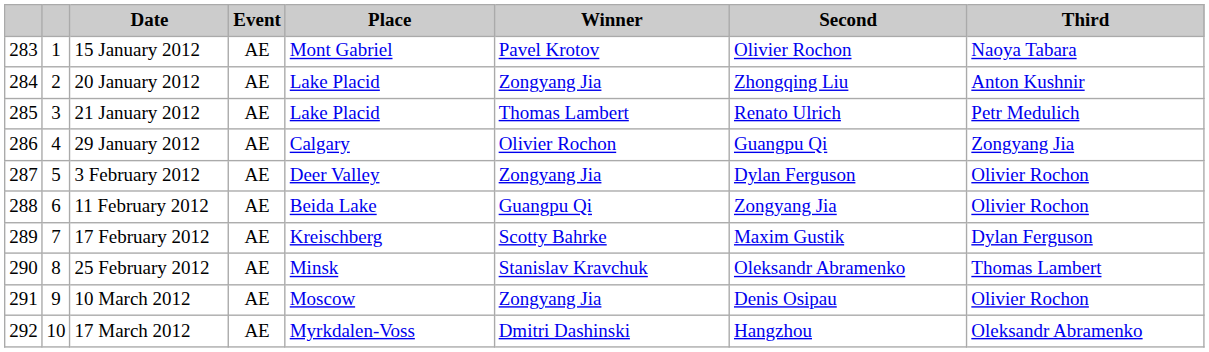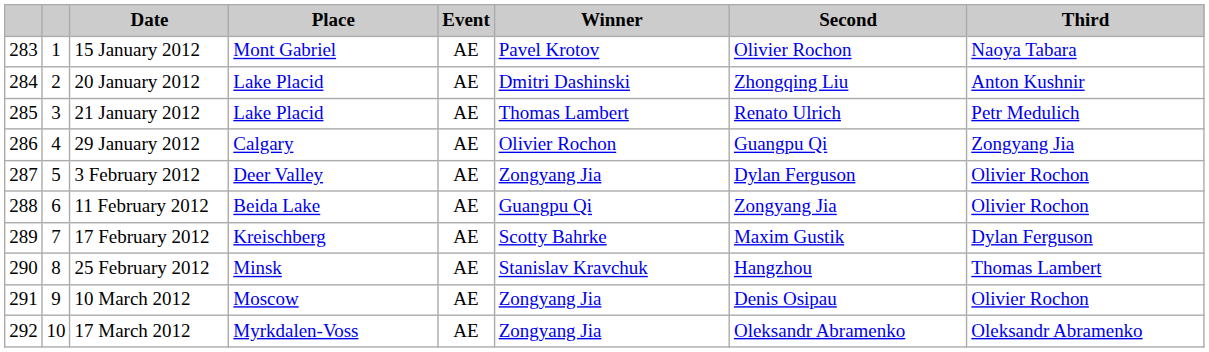 <table class="wikitable plainrowheaders" style="background:#fff; font-size:86%; line-height:16px; border:grey solid 1px; border-collapse:collapse;">
 <tr style="background:#ccc; text-align:center;">
 <th scope="col" style="background:#ccc; width=20 px;"></th>
 <th scope="col" style="background:#ccc; width=30 px;"></th>
 <th scope="col" style="background:#ccc; width:120px;">Date</th>
+<th scope="col" style="background:#ccc; width:160px;">Place</th>
 <th scope="col" style="background:#ccc; width:15px;">Event</th>
-<th scope="col" style="background:#ccc; width:160px;">Place</th>
 <th scope="col" style="background:#ccc; width:185px;">Winner</th>
 <th scope="col" style="background:#ccc; width:185px;">Second</th>
 <th scope="col" style="background:#ccc; width:185px;">Third</th>
 </tr>
 <tr>
 <td align=center>283</td>
 <td align=center>1</td>
 <td>15 January 2012</td>
+<td> <a href='#'>Mont Gabriel</a></td>
 <td align=center>AE</td>
-<td> <a href='#'>Mont Gabriel</a></td>
 <td> <a href='#'>Pavel Krotov</a></td>
 <td> <a href='#'>Olivier Rochon</a></td>
 <td> <a href='#'>Naoya Tabara</a></td>
 </tr>
 <tr>
 <td align=center>284</td>
 <td align=center>2</td>
 <td>20 January 2012</td>
+<td> <a href='#'>Lake Placid</a></td>
 <td align=center>AE</td>
-<td> <a href='#'>Lake Placid</a></td>
-<td> <a href='#'>Zongyang Jia</a></td>
+<td> <a href='#'>Dmitri Dashinski</a></td>
 <td> <a href='#'>Zhongqing Liu</a></td>
 <td> <a href='#'>Anton Kushnir</a></td>
 </tr>
 <tr>
 <td align=center>285</td>
 <td align=center>3</td>
 <td>21 January 2012</td>
+<td> <a href='#'>Lake Placid</a></td>
 <td align=center>AE</td>
-<td> <a href='#'>Lake Placid</a></td>
 <td> <a href='#'>Thomas Lambert</a></td>
 <td> <a href='#'>Renato Ulrich</a></td>
 <td> <a href='#'>Petr Medulich</a></td>
 </tr>
 <tr>
 <td align=center>286</td>
 <td align=center>4</td>
 <td>29 January 2012</td>
+<td> <a href='#'>Calgary</a></td>
 <td align=center>AE</td>
-<td> <a href='#'>Calgary</a></td>
 <td> <a href='#'>Olivier Rochon</a></td>
 <td> <a href='#'>Guangpu Qi</a></td>
 <td> <a href='#'>Zongyang Jia</a></td>
 </tr>
 <tr>
 <td align=center>287</td>
 <td align=center>5</td>
 <td>3 February 2012</td>
+<td> <a href='#'>Deer Valley</a></td>
 <td align=center>AE</td>
-<td> <a href='#'>Deer Valley</a></td>
 <td> <a href='#'>Zongyang Jia</a></td>
 <td> <a href='#'>Dylan Ferguson</a></td>
 <td> <a href='#'>Olivier Rochon</a></td>
 </tr>
 <tr>
 <td align=center>288</td>
 <td align=center>6</td>
 <td>11 February 2012</td>
+<td> <a href='#'>Beida Lake</a></td>
 <td align=center>AE</td>
-<td> <a href='#'>Beida Lake</a></td>
 <td> <a href='#'>Guangpu Qi</a></td>
 <td> <a href='#'>Zongyang Jia</a></td>
 <td> <a href='#'>Olivier Rochon</a></td>
 </tr>
 <tr>
 <td align=center>289</td>
 <td align=center>7</td>
 <td>17 February 2012</td>
+<td> <a href='#'>Kreischberg</a></td>
 <td align=center>AE</td>
-<td> <a href='#'>Kreischberg</a></td>
 <td> <a href='#'>Scotty Bahrke</a></td>
 <td> <a href='#'>Maxim Gustik</a></td>
 <td> <a href='#'>Dylan Ferguson</a></td>
 </tr>
 <tr>
 <td align=center>290</td>
 <td align=center>8</td>
 <td>25 February 2012</td>
+<td> <a href='#'>Minsk</a></td>
 <td align=center>AE</td>
-<td> <a href='#'>Minsk</a></td>
 <td> <a href='#'>Stanislav Kravchuk</a></td>
-<td> <a href='#'>Oleksandr Abramenko</a></td>
+<td> <a href='#'>Hangzhou</a></td>
 <td> <a href='#'>Thomas Lambert</a></td>
 </tr>
 <tr>
 <td align=center>291</td>
 <td align=center>9</td>
 <td>10 March 2012</td>
+<td> <a href='#'>Moscow</a></td>
 <td align=center>AE</td>
-<td> <a href='#'>Moscow</a></td>
 <td> <a href='#'>Zongyang Jia</a></td>
 <td> <a href='#'>Denis Osipau</a></td>
 <td> <a href='#'>Olivier Rochon</a></td>
 </tr>
 <tr>
 <td align=center>292</td>
 <td align=center>10</td>
 <td>17 March 2012</td>
+<td> <a href='#'>Myrkdalen-Voss</a></td>
 <td align=center>AE</td>
-<td> <a href='#'>Myrkdalen-Voss</a></td>
-<td> <a href='#'>Dmitri Dashinski</a></td>
-<td> <a href='#'>Hangzhou</a></td>
+<td> <a href='#'>Zongyang Jia</a></td>
+<td> <a href='#'>Oleksandr Abramenko</a></td>
 <td> <a href='#'>Oleksandr Abramenko</a></td>
 </tr>
 </table>
